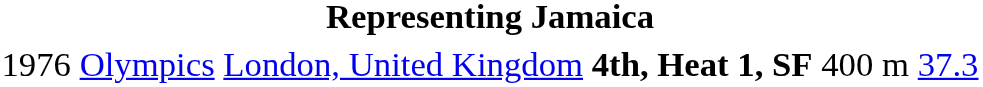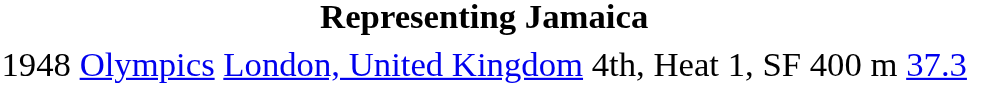 <table>
 <tr>
 <th colspan="6">Representing  Jamaica</th>
 </tr>
 <tr>
-<td>1976</td>
+<td>1948</td>
 <td><a href='#'>Olympics</a></td>
 <td><a href='#'>London, United Kingdom</a></td>
-<td><strong>4th, Heat 1, SF</strong></td>
+<td>4th, Heat 1, SF</td>
 <td>400 m</td>
 <td><a href='#'>37.3</a></td>
 </tr>
 </table>
